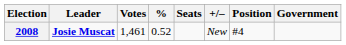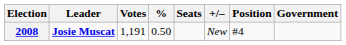 <table class=wikitable style="text-align: left;">
 <tr>
 <th>Election</th>
 <th>Leader</th>
 <th>Votes</th>
 <th>%</th>
 <th>Seats</th>
 <th>+/–</th>
 <th>Position</th>
 <th>Government</th>
 </tr>
 <tr>
 <th><a href='#'>2008</a></th>
 <td><strong><a href='#'>Josie Muscat</a></strong></td>
-<td>1,461</td>
-<td>0.52</td>
+<td>1,191</td>
+<td>0.50</td>
 <td></td>
 <td><em>New</em></td>
 <td>#4</td>
 <td></td>
 </tr>
 </table>
